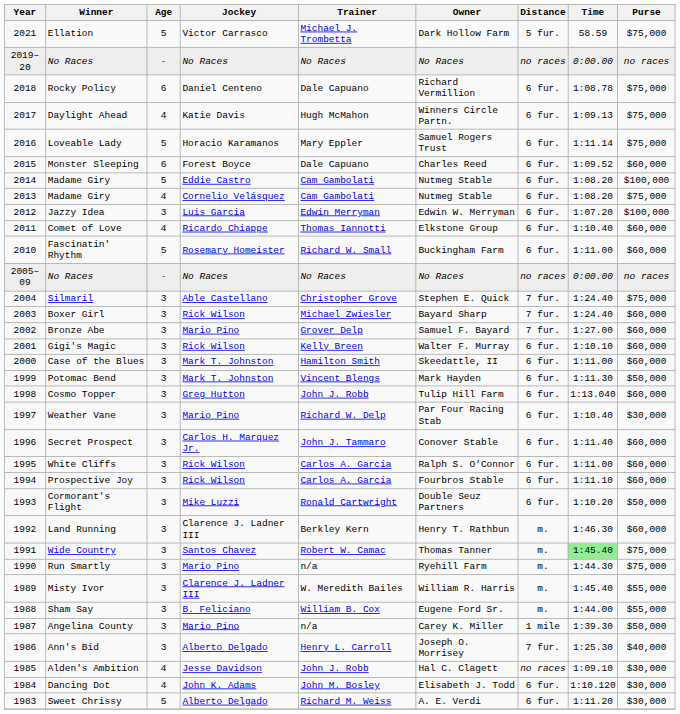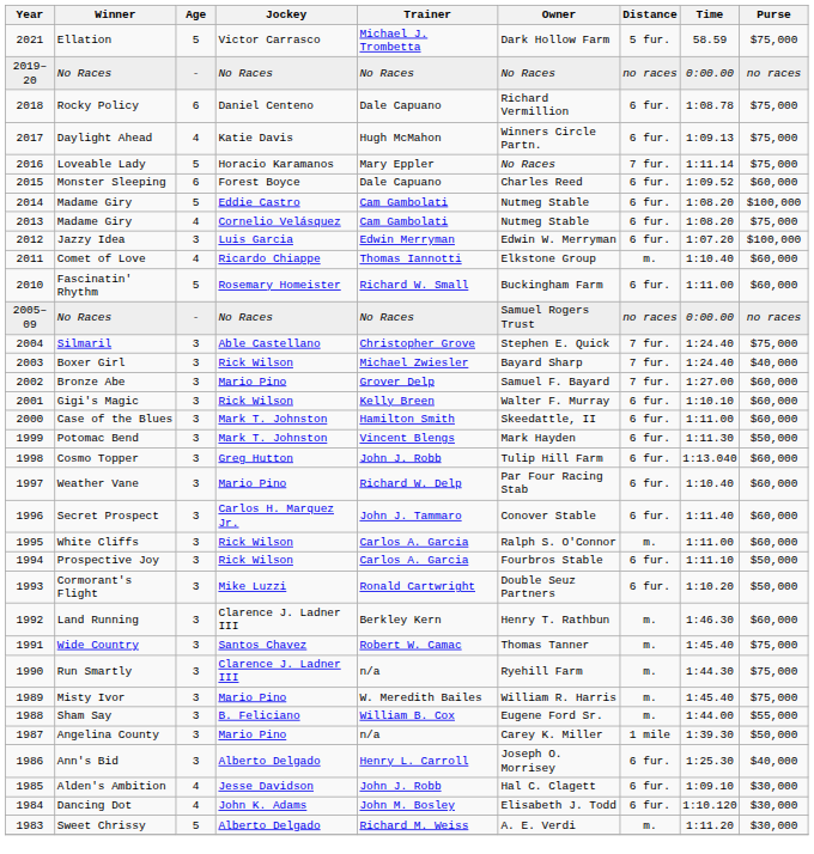 <table class="wikitable sortable" style="font-size:90%">
 <tr>
 <th style="width:45px">Year<br></th>
 <th style="width:120px">Winner<br></th>
 <th style="width:35px">Age<br></th>
 <th style="width:140px">Jockey<br></th>
 <th style="width:140px">Trainer<br></th>
 <th style="width:120px">Owner<br></th>
 <th style="width:55px">Distance<br></th>
 <th style="width:55px">Time<br></th>
 <th style="width:65px">Purse<br></th>
 </tr>
 <tr>
 <td align=center>2021</td>
 <td>Ellation</td>
 <td align=center>5</td>
 <td>Victor Carrasco</td>
 <td><a href='#'>Michael J. Trombetta</a></td>
 <td>Dark Hollow Farm</td>
 <td align=center>5 fur.</td>
 <td align=center>58.59</td>
 <td align=center>$75,000</td>
 </tr>
 <tr bgcolor="#eeeeee">
 <td align=center>2019–20</td>
 <td><em>No Races</em></td>
 <td align=center><em>-</em></td>
 <td><em>No Races</em></td>
 <td><em>No Races</em></td>
 <td><em>No Races</em></td>
 <td align=center><em>no races</em></td>
 <td align=center><em>0:00.00</em></td>
 <td align=center><em>no races</em></td>
 </tr>
 <tr>
 <td align=center>2018</td>
 <td>Rocky Policy</td>
 <td align=center>6</td>
 <td>Daniel Centeno</td>
 <td>Dale Capuano</td>
 <td>Richard Vermillion</td>
 <td align=center>6 fur.</td>
 <td align=center>1:08.78</td>
 <td align=center>$75,000</td>
 </tr>
 <tr>
 <td align=center>2017</td>
 <td>Daylight Ahead</td>
 <td align=center>4</td>
 <td>Katie Davis</td>
 <td>Hugh McMahon</td>
 <td>Winners Circle Partn.</td>
 <td align=center>6 fur.</td>
 <td align=center>1:09.13</td>
 <td align=center>$75,000</td>
 </tr>
 <tr>
 <td align=center>2016</td>
 <td>Loveable Lady</td>
 <td align=center>5</td>
 <td>Horacio Karamanos</td>
 <td>Mary Eppler</td>
-<td>Samuel Rogers Trust</td>
-<td align=center>6 fur.</td>
+<td><em>No Races</em></td>
+<td align=center>7 fur.</td>
 <td align=center>1:11.14</td>
 <td align=center>$75,000</td>
 </tr>
 <tr>
 <td align=center>2015</td>
 <td>Monster Sleeping</td>
 <td align=center>6</td>
 <td>Forest Boyce</td>
 <td>Dale Capuano</td>
 <td>Charles Reed</td>
 <td align=center>6 fur.</td>
 <td align=center>1:09.52</td>
 <td align=center>$60,000</td>
 </tr>
 <tr>
 <td align=center>2014</td>
 <td>Madame Giry</td>
 <td align=center>5</td>
 <td><a href='#'>Eddie Castro</a></td>
 <td><a href='#'>Cam Gambolati</a></td>
 <td>Nutmeg Stable</td>
 <td align=center>6 fur.</td>
 <td align=center>1:08.20</td>
 <td align=center>$100,000</td>
 </tr>
 <tr>
 <td align=center>2013</td>
 <td>Madame Giry</td>
 <td align=center>4</td>
 <td><a href='#'>Cornelio Velásquez</a></td>
 <td><a href='#'>Cam Gambolati</a></td>
 <td>Nutmeg Stable</td>
 <td align=center>6 fur.</td>
 <td align=center>1:08.20</td>
 <td align=center>$75,000</td>
 </tr>
 <tr>
 <td align=center>2012</td>
 <td>Jazzy Idea</td>
 <td align=center>3</td>
 <td><a href='#'>Luis Garcia</a></td>
 <td><a href='#'>Edwin Merryman</a></td>
 <td>Edwin W. Merryman</td>
 <td align=center>6 fur.</td>
 <td align=center>1:07.20</td>
 <td align=center>$100,000</td>
 </tr>
 <tr>
 <td align=center>2011</td>
 <td>Comet of Love</td>
 <td align=center>4</td>
 <td><a href='#'>Ricardo Chiappe</a></td>
 <td><a href='#'>Thomas Iannotti</a></td>
 <td>Elkstone Group</td>
-<td align=center>6 fur.</td>
+<td align=center> m.</td>
 <td align=center>1:10.40</td>
 <td align=center>$60,000</td>
 </tr>
 <tr>
 <td align=center>2010</td>
 <td>Fascinatin' Rhythm</td>
 <td align=center>5</td>
 <td><a href='#'>Rosemary Homeister</a></td>
 <td><a href='#'>Richard W. Small</a></td>
 <td>Buckingham Farm</td>
 <td align=center>6 fur.</td>
 <td align=center>1:11.00</td>
 <td align=center>$60,000</td>
 </tr>
 <tr bgcolor="#eeeeee">
 <td align=center>2005–09</td>
 <td><em>No Races</em></td>
 <td align=center><em>-</em></td>
 <td><em>No Races</em></td>
 <td><em>No Races</em></td>
-<td><em>No Races</em></td>
+<td>Samuel Rogers Trust</td>
 <td align=center><em>no races</em></td>
 <td align=center><em>0:00.00</em></td>
 <td align=center><em>no races</em></td>
 </tr>
 <tr>
 <td align=center>2004</td>
 <td><a href='#'>Silmaril</a></td>
 <td align=center>3</td>
 <td><a href='#'>Able Castellano</a></td>
 <td><a href='#'>Christopher Grove</a></td>
 <td>Stephen E. Quick</td>
 <td align=center>7 fur.</td>
 <td align=center>1:24.40</td>
 <td align=center>$75,000</td>
 </tr>
 <tr>
 <td align=center>2003</td>
 <td>Boxer Girl</td>
 <td align=center>3</td>
 <td><a href='#'>Rick Wilson</a></td>
 <td><a href='#'>Michael Zwiesler</a></td>
 <td>Bayard Sharp</td>
 <td align=center>7 fur.</td>
 <td align=center>1:24.40</td>
-<td align=center>$60,000</td>
+<td align=center>$40,000</td>
 </tr>
 <tr>
 <td align=center>2002</td>
 <td>Bronze Abe</td>
 <td align=center>3</td>
 <td><a href='#'>Mario Pino</a></td>
 <td><a href='#'>Grover Delp</a></td>
 <td>Samuel F. Bayard</td>
 <td align=center>7 fur.</td>
 <td align=center>1:27.00</td>
 <td align=center>$60,000</td>
 </tr>
 <tr>
 <td align=center>2001</td>
 <td>Gigi's Magic</td>
 <td align=center>3</td>
 <td><a href='#'>Rick Wilson</a></td>
 <td><a href='#'>Kelly Breen</a></td>
 <td>Walter F. Murray</td>
 <td align=center>6 fur.</td>
 <td align=center>1:10.10</td>
 <td align=center>$60,000</td>
 </tr>
 <tr>
 <td align=center>2000</td>
 <td>Case of the Blues</td>
 <td align=center>3</td>
 <td><a href='#'>Mark T. Johnston</a></td>
 <td><a href='#'>Hamilton Smith</a></td>
 <td>Skeedattle, II</td>
 <td align=center>6 fur.</td>
 <td align=center>1:11.00</td>
 <td align=center>$60,000</td>
 </tr>
 <tr>
 <td align=center>1999</td>
 <td>Potomac Bend</td>
 <td align=center>3</td>
 <td><a href='#'>Mark T. Johnston</a></td>
 <td><a href='#'>Vincent Blengs</a></td>
 <td>Mark Hayden</td>
 <td align=center>6 fur.</td>
 <td align=center>1:11.30</td>
 <td align=center>$50,000</td>
 </tr>
 <tr>
 <td align=center>1998</td>
 <td>Cosmo Topper</td>
 <td align=center>3</td>
 <td><a href='#'>Greg Hutton</a></td>
 <td><a href='#'>John J. Robb</a></td>
 <td>Tulip Hill Farm</td>
 <td align=center>6 fur.</td>
 <td align=center>1:13.040</td>
 <td align=center>$60,000</td>
 </tr>
 <tr>
 <td align=center>1997</td>
 <td>Weather Vane</td>
 <td align=center>3</td>
 <td><a href='#'>Mario Pino</a></td>
 <td><a href='#'>Richard W. Delp</a></td>
 <td>Par Four Racing Stab</td>
 <td align=center>6 fur.</td>
 <td align=center>1:10.40</td>
-<td align=center>$30,000</td>
+<td align=center>$60,000</td>
 </tr>
 <tr>
 <td align=center>1996</td>
 <td>Secret Prospect</td>
 <td align=center>3</td>
 <td><a href='#'>Carlos H. Marquez Jr.</a></td>
 <td><a href='#'>John J. Tammaro</a></td>
 <td>Conover Stable</td>
 <td align=center>6 fur.</td>
 <td align=center>1:11.40</td>
 <td align=center>$60,000</td>
 </tr>
 <tr>
 <td align=center>1995</td>
 <td>White Cliffs</td>
 <td align=center>3</td>
 <td><a href='#'>Rick Wilson</a></td>
 <td><a href='#'>Carlos A. Garcia</a></td>
 <td>Ralph S. O'Connor</td>
-<td align=center>6 fur.</td>
+<td align=center> m.</td>
 <td align=center>1:11.00</td>
 <td align=center>$60,000</td>
 </tr>
 <tr>
 <td align=center>1994</td>
 <td>Prospective Joy</td>
 <td align=center>3</td>
 <td><a href='#'>Rick Wilson</a></td>
 <td><a href='#'>Carlos A. Garcia</a></td>
 <td>Fourbros Stable</td>
 <td align=center>6 fur.</td>
 <td align=center>1:11.10</td>
-<td align=center>$60,000</td>
+<td align=center>$50,000</td>
 </tr>
 <tr>
 <td align=center>1993</td>
 <td>Cormorant's Flight</td>
 <td align=center>3</td>
 <td><a href='#'>Mike Luzzi</a></td>
 <td><a href='#'>Ronald Cartwright</a></td>
 <td>Double Seuz Partners</td>
 <td align=center>6 fur.</td>
 <td align=center>1:10.20</td>
 <td align=center>$50,000</td>
 </tr>
 <tr>
 <td align=center>1992</td>
 <td>Land Running</td>
 <td align=center>3</td>
 <td>Clarence J. Ladner III</td>
 <td>Berkley Kern</td>
 <td>Henry T. Rathbun</td>
 <td align=center> m.</td>
 <td align=center>1:46.30</td>
 <td align=center>$60,000</td>
 </tr>
 <tr>
 <td align=center>1991</td>
 <td><a href='#'>Wide Country</a></td>
 <td align=center>3</td>
 <td><a href='#'>Santos Chavez</a></td>
 <td><a href='#'>Robert W. Camac</a></td>
 <td>Thomas Tanner</td>
 <td align=center> m.</td>
-<td align=center style="background: lightgreen;">1:45.40</td>
+<td align=center>1:45.40</td>
 <td align=center>$75,000</td>
 </tr>
 <tr>
 <td align=center>1990</td>
 <td>Run Smartly</td>
 <td align=center>3</td>
-<td><a href='#'>Mario Pino</a></td>
+<td><a href='#'>Clarence J. Ladner III</a></td>
 <td>n/a</td>
 <td>Ryehill Farm</td>
 <td align=center> m.</td>
 <td align=center>1:44.30</td>
 <td align=center>$75,000</td>
 </tr>
 <tr>
 <td align=center>1989</td>
 <td>Misty Ivor</td>
 <td align=center>3</td>
-<td><a href='#'>Clarence J. Ladner III</a></td>
+<td><a href='#'>Mario Pino</a></td>
 <td>W. Meredith Bailes</td>
 <td>William R. Harris</td>
 <td align=center> m.</td>
 <td align=center>1:45.40</td>
-<td align=center>$55,000</td>
+<td align=center>$75,000</td>
 </tr>
 <tr>
 <td align=center>1988</td>
 <td>Sham Say</td>
 <td align=center>3</td>
 <td><a href='#'>B. Feliciano</a></td>
 <td><a href='#'>William B. Cox</a></td>
 <td>Eugene Ford Sr.</td>
 <td align=center> m.</td>
 <td align=center>1:44.00</td>
 <td align=center>$55,000</td>
 </tr>
 <tr>
 <td align=center>1987</td>
 <td>Angelina County</td>
 <td align=center>3</td>
 <td><a href='#'>Mario Pino</a></td>
 <td>n/a</td>
 <td>Carey K. Miller</td>
 <td align=center>1 mile</td>
 <td align=center>1:39.30</td>
 <td align=center>$50,000</td>
 </tr>
 <tr>
 <td align=center>1986</td>
 <td>Ann's Bid</td>
 <td align=center>3</td>
 <td><a href='#'>Alberto Delgado</a></td>
 <td><a href='#'>Henry L. Carroll</a></td>
 <td>Joseph O. Morrisey</td>
-<td align=center>7 fur.</td>
+<td align=center>6 fur.</td>
 <td align=center>1:25.30</td>
 <td align=center>$40,000</td>
 </tr>
 <tr>
 <td align=center>1985</td>
 <td>Alden's Ambition</td>
 <td align=center>4</td>
 <td><a href='#'>Jesse Davidson</a></td>
 <td><a href='#'>John J. Robb</a></td>
 <td>Hal C. Clagett</td>
-<td align=center><em>no races</em></td>
+<td align=center>6 fur.</td>
 <td align=center>1:09.10</td>
 <td align=center>$30,000</td>
 </tr>
 <tr>
 <td align=center>1984</td>
 <td>Dancing Dot</td>
 <td align=center>4</td>
 <td><a href='#'>John K. Adams</a></td>
 <td><a href='#'>John M. Bosley</a></td>
 <td>Elisabeth J. Todd</td>
 <td align=center>6 fur.</td>
 <td align=center>1:10.120</td>
 <td align=center>$30,000</td>
 </tr>
 <tr>
 <td align=center>1983</td>
 <td>Sweet Chrissy</td>
 <td align=center>5</td>
 <td><a href='#'>Alberto Delgado</a></td>
 <td><a href='#'>Richard M. Weiss</a></td>
 <td>A. E. Verdi</td>
-<td align=center>6 fur.</td>
+<td align=center> m.</td>
 <td align=center>1:11.20</td>
 <td align=center>$30,000</td>
 </tr>
 <tr>
 </tr>
 </table>
